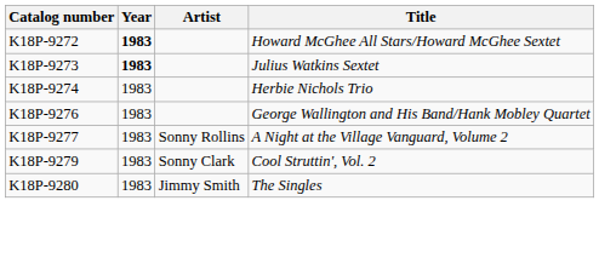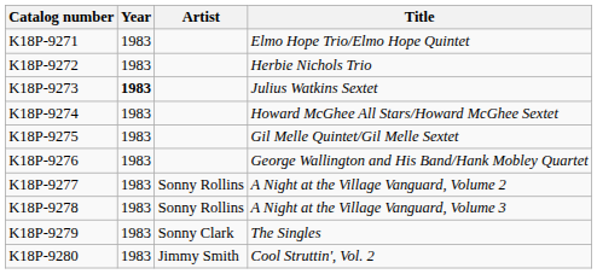 <table class="wikitable sortable" align="center" bgcolor="CCCCCC" |>
 <tr>
 <th>Catalog number</th>
 <th>Year</th>
 <th>Artist</th>
 <th>Title</th>
 </tr>
 <tr>
+<td>K18P-9271</td>
+<td>1983</td>
+<td></td>
+<td><em>Elmo Hope Trio/Elmo Hope Quintet</em></td>
+</tr>
+<tr>
 <td>K18P-9272</td>
-<td><strong>1983</strong></td>
+<td>1983</td>
 <td></td>
-<td><em>Howard McGhee All Stars/Howard McGhee Sextet</em></td>
+<td><em>Herbie Nichols Trio</em></td>
 </tr>
 <tr>
 <td>K18P-9273</td>
 <td><strong>1983</strong></td>
 <td></td>
 <td><em>Julius Watkins Sextet</em></td>
 </tr>
 <tr>
 <td>K18P-9274</td>
 <td>1983</td>
 <td></td>
-<td><em>Herbie Nichols Trio</em></td>
+<td><em>Howard McGhee All Stars/Howard McGhee Sextet</em></td>
+</tr>
+<tr>
+<td>K18P-9275</td>
+<td>1983</td>
+<td></td>
+<td><em>Gil Melle Quintet/Gil Melle Sextet</em></td>
 </tr>
 <tr>
 <td>K18P-9276</td>
 <td>1983</td>
 <td></td>
 <td><em>George Wallington and His Band/Hank Mobley Quartet</em></td>
 </tr>
 <tr>
 <td>K18P-9277</td>
 <td>1983</td>
 <td>Sonny Rollins</td>
 <td><em>A Night at the Village Vanguard, Volume 2</em></td>
 </tr>
 <tr>
+<td>K18P-9278</td>
+<td>1983</td>
+<td>Sonny Rollins</td>
+<td><em>A Night at the Village Vanguard, Volume 3</em></td>
+</tr>
+<tr>
 <td>K18P-9279</td>
 <td>1983</td>
 <td>Sonny Clark</td>
-<td><em>Cool Struttin', Vol. 2</em></td>
+<td><em>The Singles</em></td>
 </tr>
 <tr>
 <td>K18P-9280</td>
 <td>1983</td>
 <td>Jimmy Smith</td>
-<td><em>The Singles</em></td>
+<td><em>Cool Struttin', Vol. 2</em></td>
 </tr>
 </table>
